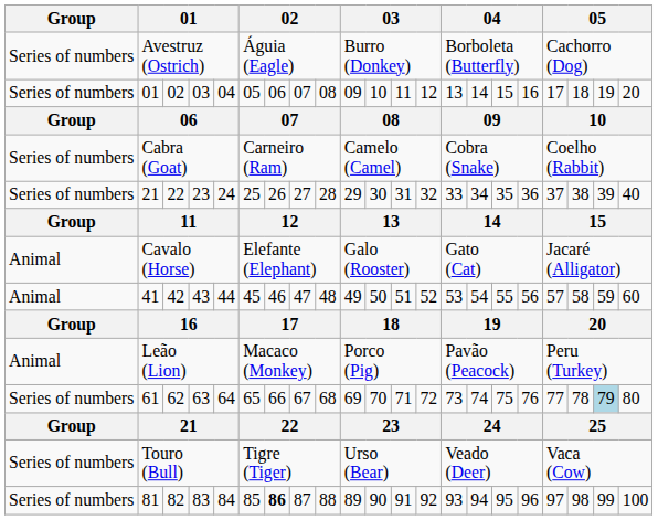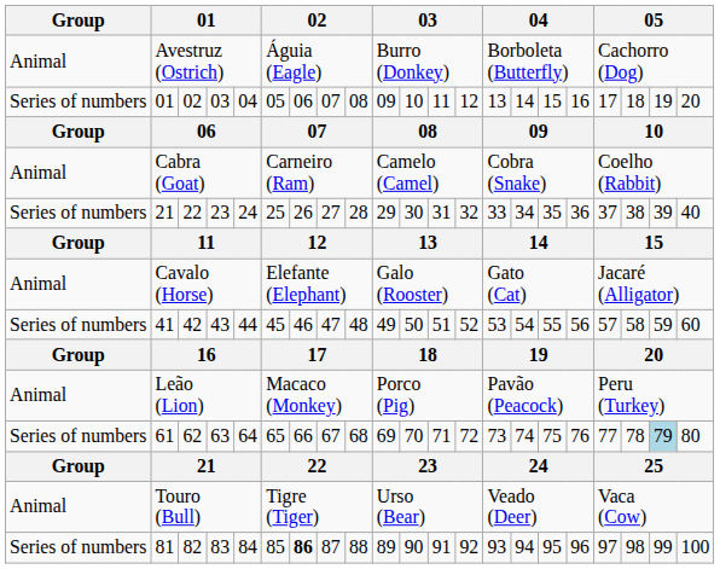 <table class="wikitable">
 <tr>
 <th>Group</th>
 <th colspan="4">01</th>
 <th colspan="4">02</th>
 <th colspan="4">03</th>
 <th colspan="4">04</th>
 <th colspan="4">05</th>
 </tr>
 <tr>
-<td>Series of numbers</td>
+<td>Animal</td>
 <td colspan="4">Avestruz<br>(<a href='#'>Ostrich</a>)</td>
 <td colspan="4">Águia<br>(<a href='#'>Eagle</a>)</td>
 <td colspan="4">Burro<br>(<a href='#'>Donkey</a>)</td>
 <td colspan="4">Borboleta<br>(<a href='#'>Butterfly</a>)</td>
 <td colspan="4">Cachorro<br>(<a href='#'>Dog</a>)</td>
 </tr>
 <tr>
 <td>Series of numbers</td>
 <td>01</td>
 <td>02</td>
 <td>03</td>
 <td>04</td>
 <td>05</td>
 <td>06</td>
 <td>07</td>
 <td>08</td>
 <td>09</td>
 <td>10</td>
 <td>11</td>
 <td>12</td>
 <td>13</td>
 <td>14</td>
 <td>15</td>
 <td>16</td>
 <td>17</td>
 <td>18</td>
 <td>19</td>
 <td>20</td>
 </tr>
 <tr>
 <th>Group</th>
 <th colspan="4">06</th>
 <th colspan="4">07</th>
 <th colspan="4">08</th>
 <th colspan="4">09</th>
 <th colspan="4">10</th>
 </tr>
 <tr>
-<td>Series of numbers</td>
+<td>Animal</td>
 <td colspan="4">Cabra<br>(<a href='#'>Goat</a>)</td>
 <td colspan="4">Carneiro<br>(<a href='#'>Ram</a>)</td>
 <td colspan="4">Camelo<br>(<a href='#'>Camel</a>)</td>
 <td colspan="4">Cobra<br>(<a href='#'>Snake</a>)</td>
 <td colspan="4">Coelho<br>(<a href='#'>Rabbit</a>)</td>
 </tr>
 <tr>
 <td>Series of numbers</td>
 <td>21</td>
 <td>22</td>
 <td>23</td>
 <td>24</td>
 <td>25</td>
 <td>26</td>
 <td>27</td>
 <td>28</td>
 <td>29</td>
 <td>30</td>
 <td>31</td>
 <td>32</td>
 <td>33</td>
 <td>34</td>
 <td>35</td>
 <td>36</td>
 <td>37</td>
 <td>38</td>
 <td>39</td>
 <td>40</td>
 </tr>
 <tr>
 <th>Group</th>
 <th colspan="4">11</th>
 <th colspan="4">12</th>
 <th colspan="4">13</th>
 <th colspan="4">14</th>
 <th colspan="4">15</th>
 </tr>
 <tr>
 <td>Animal</td>
 <td colspan="4">Cavalo<br>(<a href='#'>Horse</a>)</td>
 <td colspan="4">Elefante<br>(<a href='#'>Elephant</a>)</td>
 <td colspan="4">Galo<br>(<a href='#'>Rooster</a>)</td>
 <td colspan="4">Gato<br>(<a href='#'>Cat</a>)</td>
 <td colspan="4">Jacaré<br>(<a href='#'>Alligator</a>)</td>
 </tr>
 <tr>
-<td>Animal</td>
+<td>Series of numbers</td>
 <td>41</td>
 <td>42</td>
 <td>43</td>
 <td>44</td>
 <td>45</td>
 <td>46</td>
 <td>47</td>
 <td>48</td>
 <td>49</td>
 <td>50</td>
 <td>51</td>
 <td>52</td>
 <td>53</td>
 <td>54</td>
 <td>55</td>
 <td>56</td>
 <td>57</td>
 <td>58</td>
 <td>59</td>
 <td>60</td>
 </tr>
 <tr>
 <th>Group</th>
 <th colspan="4">16</th>
 <th colspan="4">17</th>
 <th colspan="4">18</th>
 <th colspan="4">19</th>
 <th colspan="4">20</th>
 </tr>
 <tr>
 <td>Animal</td>
 <td colspan="4">Leão<br>(<a href='#'>Lion</a>)</td>
 <td colspan="4">Macaco<br>(<a href='#'>Monkey</a>)</td>
 <td colspan="4">Porco<br>(<a href='#'>Pig</a>)</td>
 <td colspan="4">Pavão<br>(<a href='#'>Peacock</a>)</td>
 <td colspan="4">Peru<br>(<a href='#'>Turkey</a>)</td>
 </tr>
 <tr>
 <td>Series of numbers</td>
 <td>61</td>
 <td>62</td>
 <td>63</td>
 <td>64</td>
 <td>65</td>
 <td>66</td>
 <td>67</td>
 <td>68</td>
 <td>69</td>
 <td>70</td>
 <td>71</td>
 <td>72</td>
 <td>73</td>
 <td>74</td>
 <td>75</td>
 <td>76</td>
 <td>77</td>
 <td>78</td>
 <td style="background: lightblue;">79</td>
 <td>80</td>
 </tr>
 <tr>
 <th>Group</th>
 <th colspan="4">21</th>
 <th colspan="4">22</th>
 <th colspan="4">23</th>
 <th colspan="4">24</th>
 <th colspan="4">25</th>
 </tr>
 <tr>
-<td>Series of numbers</td>
+<td>Animal</td>
 <td colspan="4">Touro<br>(<a href='#'>Bull</a>)</td>
 <td colspan="4">Tigre<br>(<a href='#'>Tiger</a>)</td>
 <td colspan="4">Urso<br>(<a href='#'>Bear</a>)</td>
 <td colspan="4">Veado<br>(<a href='#'>Deer</a>)</td>
 <td colspan="4">Vaca<br>(<a href='#'>Cow</a>)</td>
 </tr>
 <tr>
 <td>Series of numbers</td>
 <td>81</td>
 <td>82</td>
 <td>83</td>
 <td>84</td>
 <td>85</td>
 <td><strong>86</strong></td>
 <td>87</td>
 <td>88</td>
 <td>89</td>
 <td>90</td>
 <td>91</td>
 <td>92</td>
 <td>93</td>
 <td>94</td>
 <td>95</td>
 <td>96</td>
 <td>97</td>
 <td>98</td>
 <td>99</td>
 <td>100</td>
 </tr>
 </table>
